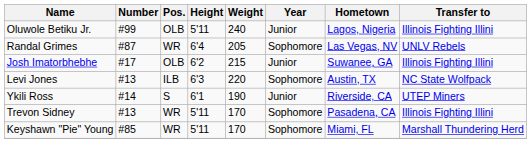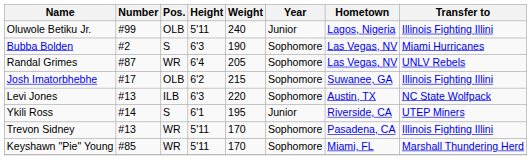 <table class="wikitable sortable">
 <tr>
 <th>Name</th>
 <th>Number</th>
 <th>Pos.</th>
 <th>Height</th>
 <th>Weight</th>
 <th>Year</th>
 <th>Hometown</th>
 <th class="unsortable">Transfer to</th>
 </tr>
 <tr>
 <td>Oluwole Betiku Jr.</td>
 <td>#99</td>
 <td>OLB</td>
 <td>5'11</td>
 <td>240</td>
 <td>Junior</td>
 <td><a href='#'>Lagos, Nigeria</a></td>
 <td><a href='#'>Illinois Fighting Illini</a></td>
 </tr>
 <tr>
+<td><a href='#'>Bubba Bolden</a></td>
+<td>#2</td>
+<td>S</td>
+<td>6'3</td>
+<td>190</td>
+<td>Sophomore</td>
+<td><a href='#'>Las Vegas, NV</a></td>
+<td><a href='#'>Miami Hurricanes</a></td>
+</tr>
+<tr>
 <td>Randal Grimes</td>
 <td>#87</td>
 <td>WR</td>
 <td>6'4</td>
 <td>205</td>
 <td>Sophomore</td>
 <td><a href='#'>Las Vegas, NV</a></td>
 <td><a href='#'>UNLV Rebels</a></td>
 </tr>
 <tr>
 <td><a href='#'>Josh Imatorbhebhe</a></td>
 <td>#17</td>
 <td>OLB</td>
 <td>6'2</td>
 <td>215</td>
-<td>Junior</td>
+<td>Sophomore </td>
 <td><a href='#'>Suwanee, GA</a></td>
 <td><a href='#'>Illinois Fighting Illini</a></td>
 </tr>
 <tr>
 <td>Levi Jones</td>
 <td>#13</td>
 <td>ILB</td>
 <td>6'3</td>
 <td>220</td>
 <td>Sophomore</td>
 <td><a href='#'>Austin, TX</a></td>
 <td><a href='#'>NC State Wolfpack</a></td>
 </tr>
 <tr>
 <td>Ykili Ross</td>
 <td>#14</td>
 <td>S</td>
 <td>6'1</td>
-<td>190</td>
+<td>195</td>
 <td>Junior </td>
 <td><a href='#'>Riverside, CA</a></td>
 <td><a href='#'>UTEP Miners</a></td>
 </tr>
 <tr>
 <td>Trevon Sidney</td>
 <td>#13</td>
 <td>WR</td>
 <td>5'11</td>
 <td>170</td>
 <td>Sophomore </td>
 <td><a href='#'>Pasadena, CA</a></td>
 <td><a href='#'>Illinois Fighting Illini</a></td>
 </tr>
 <tr>
 <td>Keyshawn "Pie" Young</td>
 <td>#85</td>
 <td>WR</td>
 <td>5'11</td>
 <td>170</td>
 <td>Sophomore </td>
 <td><a href='#'>Miami, FL</a></td>
 <td><a href='#'>Marshall Thundering Herd</a></td>
 </tr>
 <tr>
 </tr>
 </table>
